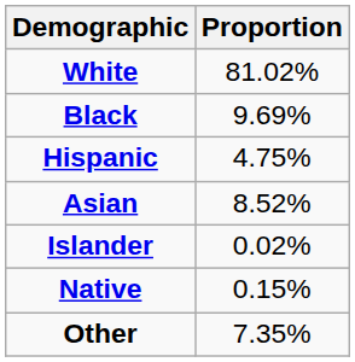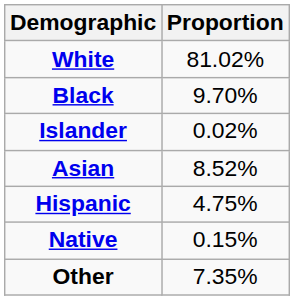 <table class="wikitable floatright" style="text-align: center">
 <tr>
 <th>Demographic</th>
 <th>Proportion</th>
 </tr>
 <tr>
 <td><strong><a href='#'>White</a></strong></td>
 <td>81.02%</td>
 </tr>
 <tr>
 <td><strong><a href='#'>Black</a></strong></td>
-<td>9.69%</td>
+<td>9.70%</td>
 </tr>
 <tr>
-<td><strong><a href='#'>Hispanic</a></strong></td>
-<td>4.75%</td>
+<td><strong><a href='#'>Islander</a></strong></td>
+<td>0.02%</td>
 </tr>
 <tr>
 <td><strong><a href='#'>Asian</a></strong></td>
 <td>8.52%</td>
 </tr>
 <tr>
-<td><strong><a href='#'>Islander</a></strong></td>
-<td>0.02%</td>
+<td><strong><a href='#'>Hispanic</a></strong></td>
+<td>4.75%</td>
 </tr>
 <tr>
 <td><strong><a href='#'>Native</a></strong></td>
 <td>0.15%</td>
 </tr>
 <tr>
 <td><strong>Other</strong></td>
 <td>7.35%</td>
 </tr>
 </table>
